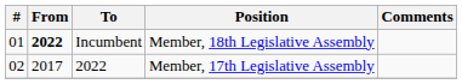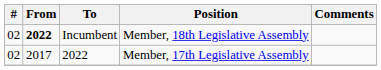 <table class="wikitable sortable">
 <tr>
 <th>#</th>
 <th>From</th>
 <th>To</th>
 <th>Position</th>
 <th>Comments</th>
 </tr>
 <tr>
-<td>01</td>
+<td>02</td>
 <td><strong>2022</strong></td>
 <td>Incumbent</td>
 <td>Member, <a href='#'>18th Legislative Assembly</a></td>
 <td></td>
 </tr>
 <tr>
 <td>02</td>
 <td>2017</td>
 <td>2022</td>
 <td>Member, <a href='#'>17th Legislative Assembly</a></td>
 <td></td>
 </tr>
 <tr>
 </tr>
 </table>
